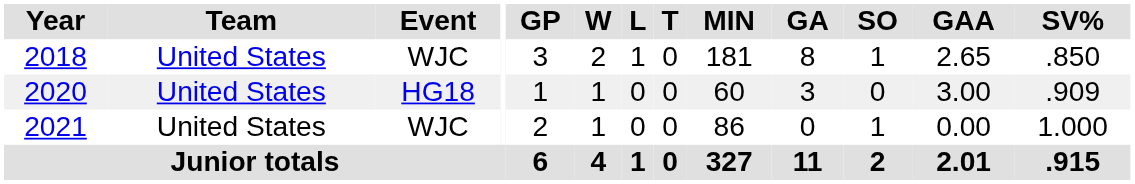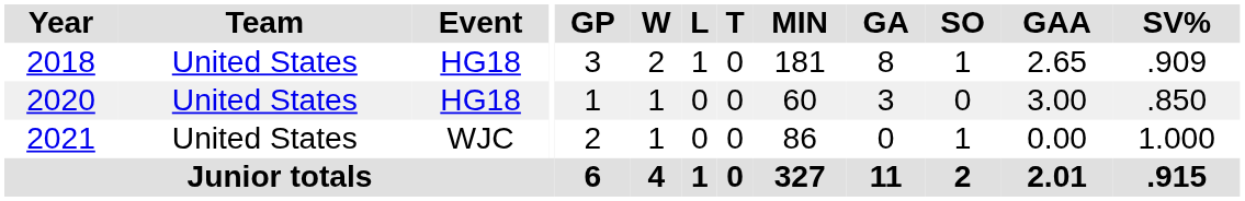 <table border="0" cellpadding="1" cellspacing="0" ID="Table3" style="text-align:center; width:40em;">
 <tr bgcolor="#e0e0e0">
 <th>Year</th>
 <th>Team</th>
 <th>Event</th>
 <th rowspan="99" bgcolor="#ffffff"></th>
 <th>GP</th>
 <th>W</th>
 <th>L</th>
 <th>T</th>
 <th>MIN</th>
 <th>GA</th>
 <th>SO</th>
 <th>GAA</th>
 <th>SV%</th>
 </tr>
 <tr>
 <td><a href='#'>2018</a></td>
 <td><a href='#'>United States</a></td>
-<td>WJC</td>
+<td><a href='#'>HG18</a></td>
 <td>3</td>
 <td>2</td>
 <td>1</td>
 <td>0</td>
 <td>181</td>
 <td>8</td>
 <td>1</td>
 <td>2.65</td>
-<td>.850</td>
+<td>.909</td>
 </tr>
 <tr bgcolor="#f0f0f0">
 <td><a href='#'>2020</a></td>
 <td><a href='#'>United States</a></td>
 <td><a href='#'>HG18</a></td>
 <td>1</td>
 <td>1</td>
 <td>0</td>
 <td>0</td>
 <td>60</td>
 <td>3</td>
 <td>0</td>
 <td>3.00</td>
-<td>.909</td>
+<td>.850</td>
 </tr>
 <tr>
 <td><a href='#'>2021</a></td>
 <td>United States</td>
 <td>WJC</td>
 <td>2</td>
 <td>1</td>
 <td>0</td>
 <td>0</td>
 <td>86</td>
 <td>0</td>
 <td>1</td>
 <td>0.00</td>
 <td>1.000</td>
 </tr>
 <tr bgcolor="#e0e0e0">
 <th colspan="4">Junior totals</th>
 <th>6</th>
 <th>4</th>
 <th>1</th>
 <th>0</th>
 <th>327</th>
 <th>11</th>
 <th>2</th>
 <th>2.01</th>
 <th>.915</th>
 </tr>
 </table>
